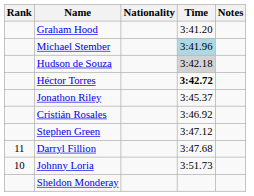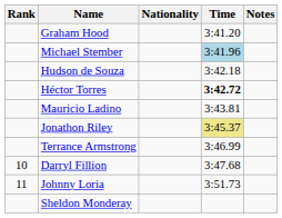 <table class="wikitable sortable" style="text-align:center">
 <tr>
 <th>Rank</th>
 <th>Name</th>
 <th>Nationality</th>
 <th>Time</th>
 <th>Notes</th>
 </tr>
 <tr>
 <td></td>
 <td align=left><a href='#'>Graham Hood</a></td>
 <td align=left></td>
 <td>3:41.20</td>
 <td></td>
 </tr>
 <tr>
 <td></td>
 <td align=left><a href='#'>Michael Stember</a></td>
 <td align=left></td>
 <td style="background: lightblue;">3:41.96</td>
 <td></td>
 </tr>
 <tr>
 <td></td>
 <td align=left><a href='#'>Hudson de Souza</a></td>
 <td align=left></td>
-<td style="background: lightgrey;">3:42.18</td>
+<td>3:42.18</td>
 <td></td>
 </tr>
 <tr>
 <td></td>
 <td align=left><a href='#'>Héctor Torres</a></td>
 <td align=left></td>
 <td><strong>3:42.72</strong></td>
 <td></td>
 </tr>
 <tr>
 <td></td>
-<td align=left><a href='#'>Jonathon Riley</a></td>
+<td align=left><a href='#'>Mauricio Ladino</a></td>
 <td align=left></td>
-<td>3:45.37</td>
+<td>3:43.81</td>
 <td></td>
 </tr>
 <tr>
 <td></td>
-<td align=left><a href='#'>Cristián Rosales</a></td>
+<td align=left><a href='#'>Jonathon Riley</a></td>
 <td align=left></td>
-<td>3:46.92</td>
+<td style="background: khaki;">3:45.37</td>
 <td></td>
 </tr>
 <tr>
 <td></td>
-<td align=left><a href='#'>Stephen Green</a></td>
+<td align=left><a href='#'>Terrance Armstrong</a></td>
 <td align=left></td>
-<td>3:47.12</td>
+<td>3:46.99</td>
 <td></td>
 </tr>
 <tr>
-<td>11</td>
+<td>10</td>
 <td align=left><a href='#'>Darryl Fillion</a></td>
 <td align=left></td>
 <td>3:47.68</td>
 <td></td>
 </tr>
 <tr>
-<td>10</td>
+<td>11</td>
 <td align=left><a href='#'>Johnny Loria</a></td>
 <td align=left></td>
 <td>3:51.73</td>
 <td></td>
 </tr>
 <tr>
 <td></td>
 <td align=left><a href='#'>Sheldon Monderay</a></td>
 <td align=left></td>
 <td></td>
 <td></td>
 </tr>
 </table>
